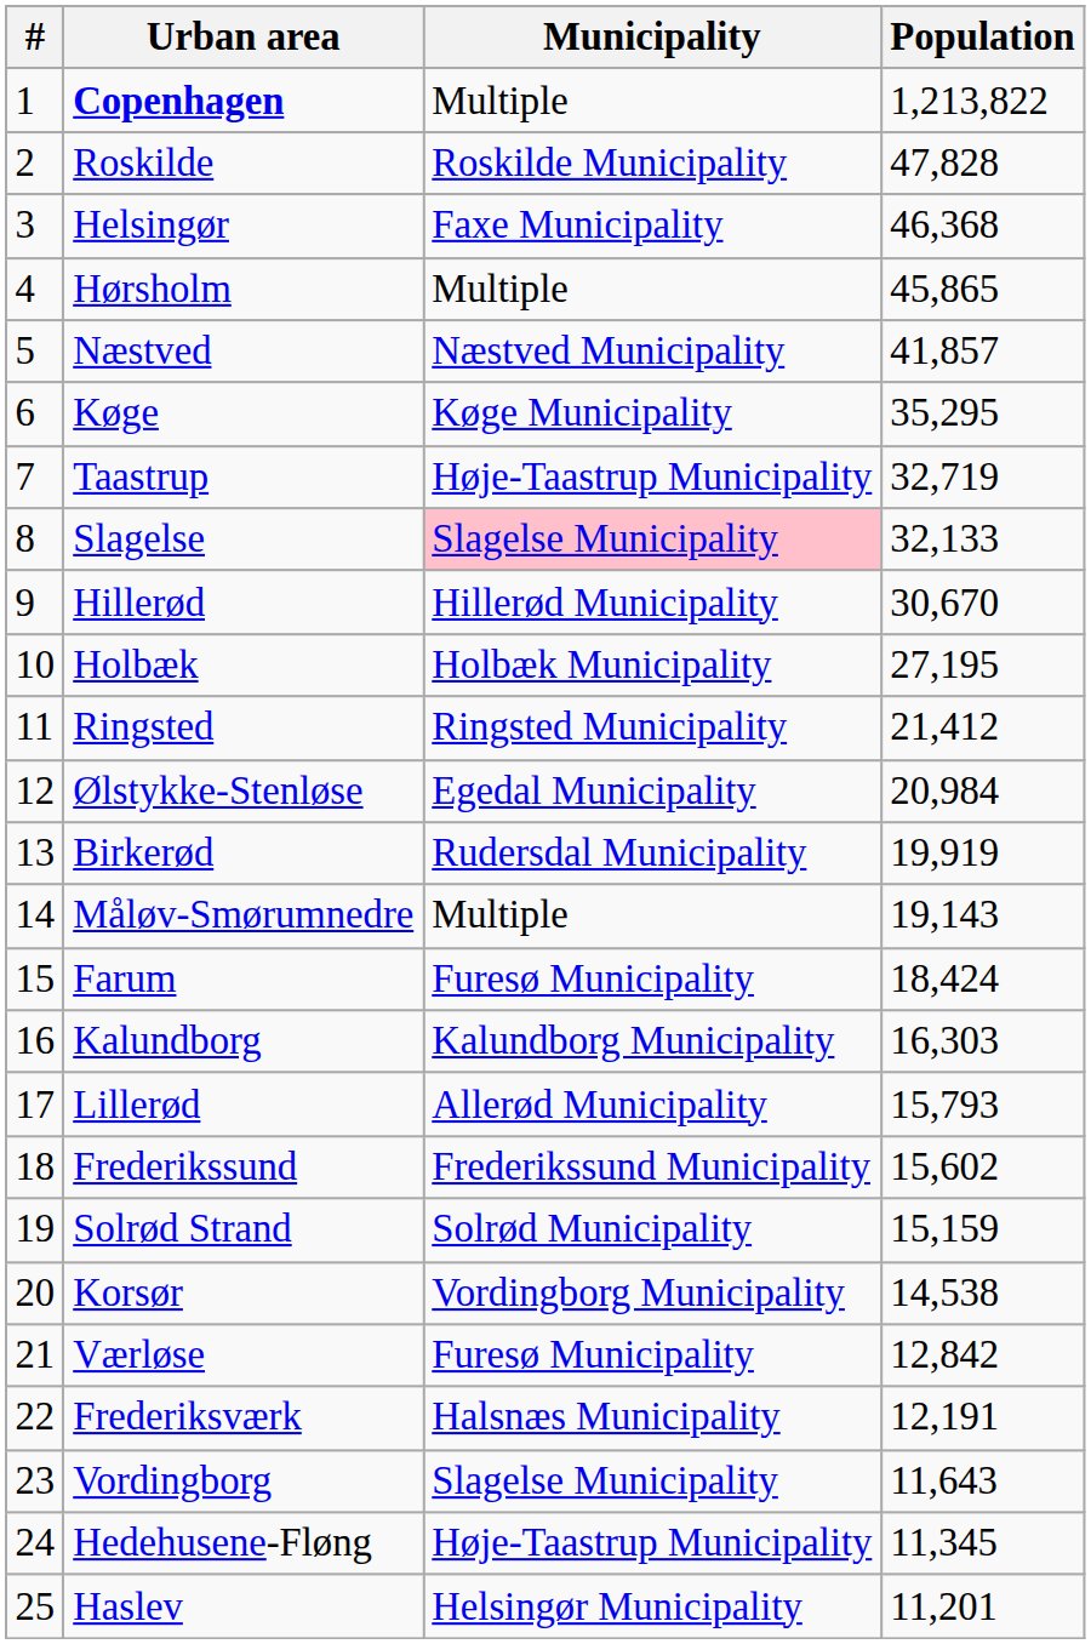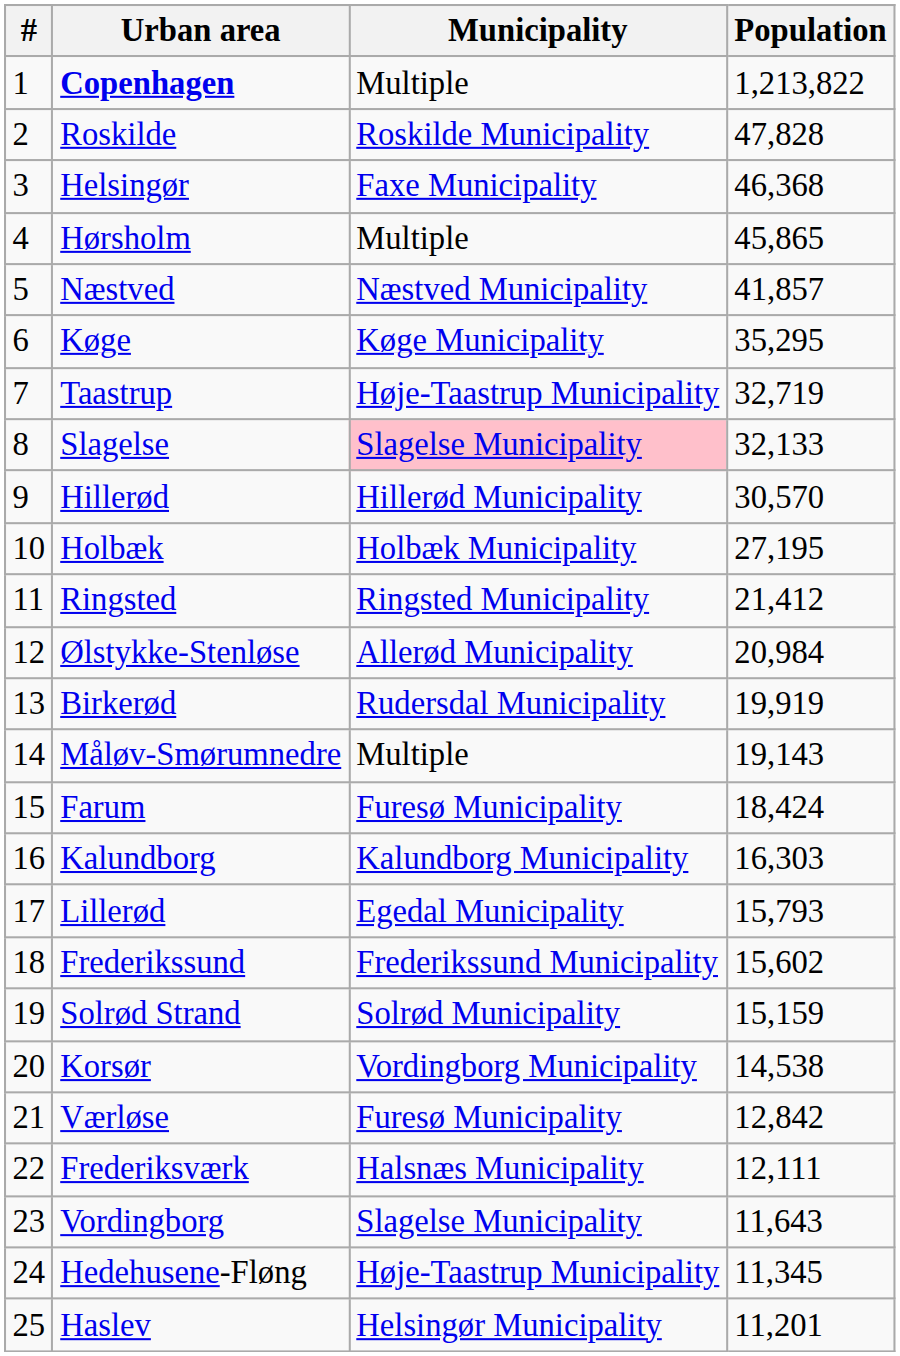 <table class="wikitable">
 <tr>
 <th>#</th>
 <th>Urban area</th>
 <th>Municipality</th>
 <th>Population</th>
 </tr>
 <tr>
 <td>1</td>
 <td><strong><a href='#'>Copenhagen</a></strong></td>
 <td>Multiple</td>
 <td>1,213,822</td>
 </tr>
 <tr>
 <td>2</td>
 <td><a href='#'>Roskilde</a></td>
 <td><a href='#'>Roskilde Municipality</a></td>
 <td>47,828</td>
 </tr>
 <tr>
 <td>3</td>
 <td><a href='#'>Helsingør</a></td>
 <td><a href='#'>Faxe Municipality</a></td>
 <td>46,368</td>
 </tr>
 <tr>
 <td>4</td>
 <td><a href='#'>Hørsholm</a></td>
 <td>Multiple</td>
 <td>45,865</td>
 </tr>
 <tr>
 <td>5</td>
 <td><a href='#'>Næstved</a></td>
 <td><a href='#'>Næstved Municipality</a></td>
 <td>41,857</td>
 </tr>
 <tr>
 <td>6</td>
 <td><a href='#'>Køge</a></td>
 <td><a href='#'>Køge Municipality</a></td>
 <td>35,295</td>
 </tr>
 <tr>
 <td>7</td>
 <td><a href='#'>Taastrup</a></td>
 <td><a href='#'>Høje-Taastrup Municipality</a></td>
 <td>32,719</td>
 </tr>
 <tr>
 <td>8</td>
 <td><a href='#'>Slagelse</a></td>
 <td style="background: pink;"><a href='#'>Slagelse Municipality</a></td>
 <td>32,133</td>
 </tr>
 <tr>
 <td>9</td>
 <td><a href='#'>Hillerød</a></td>
 <td><a href='#'>Hillerød Municipality</a></td>
-<td>30,670</td>
+<td>30,570</td>
 </tr>
 <tr>
 <td>10</td>
 <td><a href='#'>Holbæk</a></td>
 <td><a href='#'>Holbæk Municipality</a></td>
 <td>27,195</td>
 </tr>
 <tr>
 <td>11</td>
 <td><a href='#'>Ringsted</a></td>
 <td><a href='#'>Ringsted Municipality</a></td>
 <td>21,412</td>
 </tr>
 <tr>
 <td>12</td>
 <td><a href='#'>Ølstykke-Stenløse</a></td>
-<td><a href='#'>Egedal Municipality</a></td>
+<td><a href='#'>Allerød Municipality</a></td>
 <td>20,984</td>
 </tr>
 <tr>
 <td>13</td>
 <td><a href='#'>Birkerød</a></td>
 <td><a href='#'>Rudersdal Municipality</a></td>
 <td>19,919</td>
 </tr>
 <tr>
 <td>14</td>
 <td><a href='#'>Måløv-Smørumnedre</a></td>
 <td>Multiple</td>
 <td>19,143</td>
 </tr>
 <tr>
 <td>15</td>
 <td><a href='#'>Farum</a></td>
 <td><a href='#'>Furesø Municipality</a></td>
 <td>18,424</td>
 </tr>
 <tr>
 <td>16</td>
 <td><a href='#'>Kalundborg</a></td>
 <td><a href='#'>Kalundborg Municipality</a></td>
 <td>16,303</td>
 </tr>
 <tr>
 <td>17</td>
 <td><a href='#'>Lillerød</a></td>
-<td><a href='#'>Allerød Municipality</a></td>
+<td><a href='#'>Egedal Municipality</a></td>
 <td>15,793</td>
 </tr>
 <tr>
 <td>18</td>
 <td><a href='#'>Frederikssund</a></td>
 <td><a href='#'>Frederikssund Municipality</a></td>
 <td>15,602</td>
 </tr>
 <tr>
 <td>19</td>
 <td><a href='#'>Solrød Strand</a></td>
 <td><a href='#'>Solrød Municipality</a></td>
 <td>15,159</td>
 </tr>
 <tr>
 <td>20</td>
 <td><a href='#'>Korsør</a></td>
 <td><a href='#'>Vordingborg Municipality</a></td>
 <td>14,538</td>
 </tr>
 <tr>
 <td>21</td>
 <td><a href='#'>Værløse</a></td>
 <td><a href='#'>Furesø Municipality</a></td>
 <td>12,842</td>
 </tr>
 <tr>
 <td>22</td>
 <td><a href='#'>Frederiksværk</a></td>
 <td><a href='#'>Halsnæs Municipality</a></td>
-<td>12,191</td>
+<td>12,111</td>
 </tr>
 <tr |->
 <td>23</td>
 <td><a href='#'>Vordingborg</a></td>
 <td><a href='#'>Slagelse Municipality</a></td>
 <td>11,643</td>
 </tr>
 <tr>
 <td>24</td>
 <td><a href='#'>Hedehusene</a>-Fløng</td>
 <td><a href='#'>Høje-Taastrup Municipality</a></td>
 <td>11,345</td>
 </tr>
 <tr>
 <td>25</td>
 <td><a href='#'>Haslev</a></td>
 <td><a href='#'>Helsingør Municipality</a></td>
 <td>11,201</td>
 </tr>
 </table>
